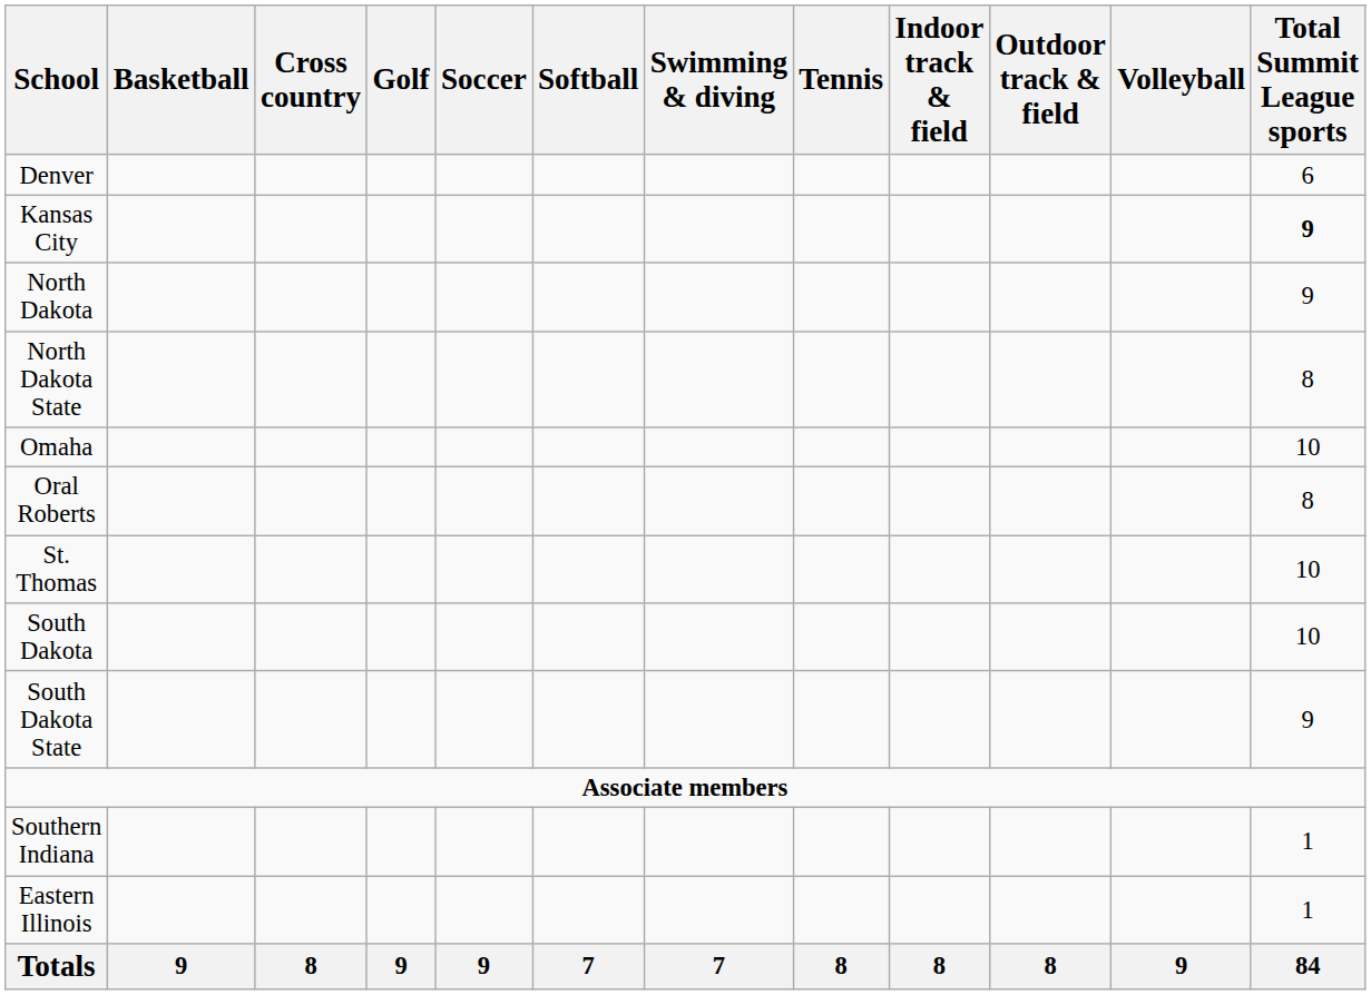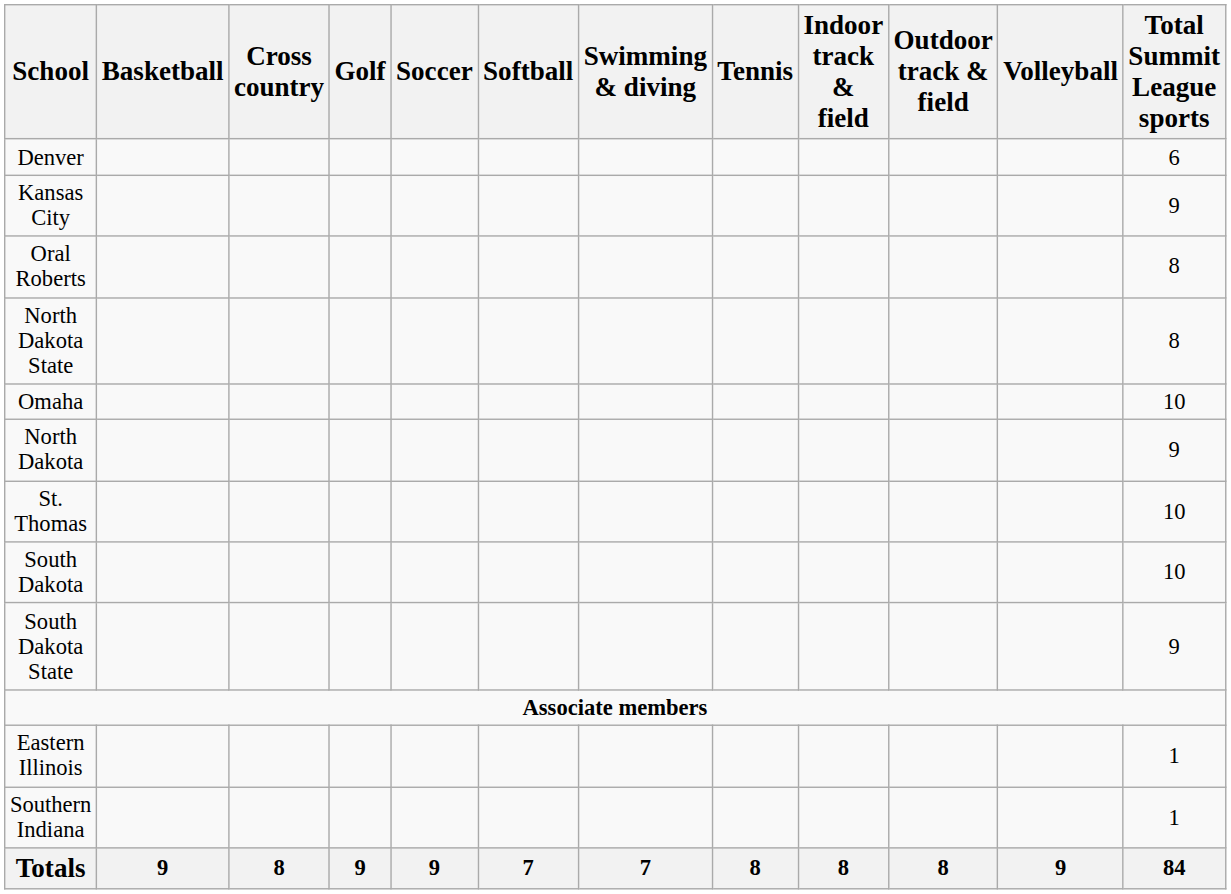 <table class="wikitable" style="text-align:center; width:88%;">
 <tr>
 <th><big>School</big></th>
 <th><big> Basketball</big></th>
 <th><big>Cross<br>country </big></th>
 <th><big> Golf</big></th>
 <th><big>Soccer </big></th>
 <th><big>Softball </big></th>
 <th><big> Swimming<br>& diving</big></th>
 <th><big>Tennis</big></th>
 <th><big> Indoor<br>track & field</big></th>
 <th><big>Outdoor<br>track & field</big></th>
 <th><big>Volleyball</big></th>
 <th><big>Total<br>Summit League<br> sports</big></th>
 </tr>
 <tr>
 <td>Denver</td>
 <td></td>
 <td></td>
 <td></td>
 <td></td>
 <td></td>
 <td></td>
 <td></td>
 <td></td>
 <td></td>
 <td></td>
 <td>6</td>
 </tr>
 <tr>
 <td>Kansas City</td>
 <td></td>
 <td></td>
 <td></td>
 <td></td>
 <td></td>
 <td></td>
 <td></td>
 <td></td>
 <td></td>
 <td></td>
-<td><strong>9</strong></td>
+<td>9</td>
 </tr>
 <tr>
-<td>North Dakota</td>
+<td>Oral Roberts</td>
 <td></td>
 <td></td>
 <td></td>
 <td></td>
 <td></td>
 <td></td>
 <td></td>
 <td></td>
 <td></td>
 <td></td>
-<td>9</td>
+<td>8</td>
 </tr>
 <tr>
 <td>North Dakota State</td>
 <td></td>
 <td></td>
 <td></td>
 <td></td>
 <td></td>
 <td></td>
 <td></td>
 <td></td>
 <td></td>
 <td></td>
 <td>8</td>
 </tr>
 <tr>
 <td>Omaha</td>
 <td></td>
 <td></td>
 <td></td>
 <td></td>
 <td></td>
 <td></td>
 <td></td>
 <td></td>
 <td></td>
 <td></td>
 <td>10</td>
 </tr>
 <tr>
-<td>Oral Roberts</td>
+<td>North Dakota</td>
 <td></td>
 <td></td>
 <td></td>
 <td></td>
 <td></td>
 <td></td>
 <td></td>
 <td></td>
 <td></td>
 <td></td>
-<td>8</td>
+<td>9</td>
 </tr>
 <tr>
 <td>St. Thomas</td>
 <td></td>
 <td></td>
 <td></td>
 <td></td>
 <td></td>
 <td></td>
 <td></td>
 <td></td>
 <td></td>
 <td></td>
 <td>10</td>
 </tr>
 <tr>
 <td>South Dakota</td>
 <td></td>
 <td></td>
 <td></td>
 <td></td>
 <td></td>
 <td></td>
 <td></td>
 <td></td>
 <td></td>
 <td></td>
 <td>10</td>
 </tr>
 <tr>
 <td>South Dakota State</td>
 <td></td>
 <td></td>
 <td></td>
 <td></td>
 <td></td>
 <td></td>
 <td></td>
 <td></td>
 <td></td>
 <td></td>
 <td>9<br></td>
 </tr>
 <tr>
 <td colspan=12><strong>Associate members</strong></td>
 </tr>
 <tr>
-<td>Southern Indiana</td>
+<td>Eastern Illinois</td>
 <td></td>
 <td></td>
 <td></td>
 <td></td>
 <td></td>
 <td></td>
 <td></td>
 <td></td>
 <td></td>
 <td></td>
 <td>1</td>
 </tr>
 <tr>
-<td>Eastern Illinois</td>
+<td>Southern Indiana</td>
 <td></td>
 <td></td>
 <td></td>
 <td></td>
 <td></td>
 <td></td>
 <td></td>
 <td></td>
 <td></td>
 <td></td>
 <td>1</td>
 </tr>
 <tr>
 <th><big>Totals</big></th>
 <th>9</th>
 <th>8</th>
 <th>9</th>
 <th>9</th>
 <th>7</th>
 <th>7</th>
 <th>8</th>
 <th>8</th>
 <th>8</th>
 <th>9</th>
 <th>84</th>
 </tr>
 </table>
